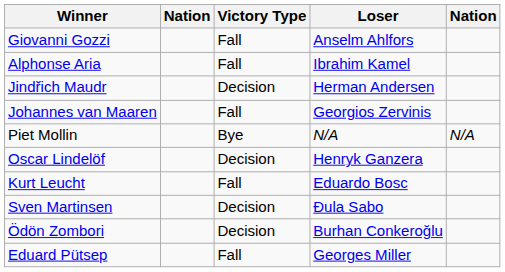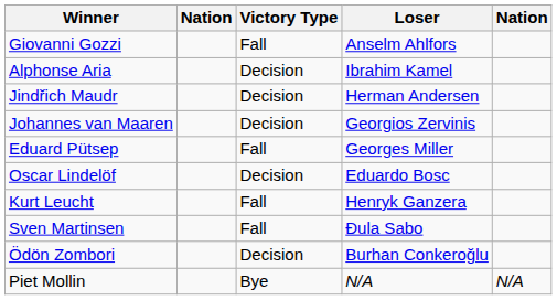 <table class="wikitable sortable" style="text-align:left;">
 <tr>
 <th>Winner</th>
 <th>Nation</th>
 <th>Victory Type</th>
 <th>Loser</th>
 <th>Nation</th>
 </tr>
 <tr>
 <td><a href='#'>Giovanni Gozzi</a></td>
 <td></td>
 <td>Fall</td>
 <td><a href='#'>Anselm Ahlfors</a></td>
 <td></td>
 </tr>
 <tr>
 <td><a href='#'>Alphonse Aria</a></td>
 <td></td>
-<td>Fall</td>
+<td>Decision</td>
 <td><a href='#'>Ibrahim Kamel</a></td>
 <td></td>
 </tr>
 <tr>
 <td><a href='#'>Jindřich Maudr</a></td>
 <td></td>
 <td>Decision</td>
 <td><a href='#'>Herman Andersen</a></td>
 <td></td>
 </tr>
 <tr>
 <td><a href='#'>Johannes van Maaren</a></td>
 <td></td>
-<td>Fall</td>
+<td>Decision</td>
 <td><a href='#'>Georgios Zervinis</a></td>
 <td></td>
 </tr>
 <tr>
-<td>Piet Mollin</td>
+<td><a href='#'>Eduard Pütsep</a></td>
 <td></td>
-<td>Bye</td>
-<td><em>N/A</em></td>
-<td><em>N/A</em></td>
+<td>Fall</td>
+<td><a href='#'>Georges Miller</a></td>
+<td></td>
 </tr>
 <tr>
 <td><a href='#'>Oscar Lindelöf</a></td>
 <td></td>
 <td>Decision</td>
-<td><a href='#'>Henryk Ganzera</a></td>
+<td><a href='#'>Eduardo Bosc</a></td>
 <td></td>
 </tr>
 <tr>
 <td><a href='#'>Kurt Leucht</a></td>
 <td></td>
 <td>Fall</td>
-<td><a href='#'>Eduardo Bosc</a></td>
+<td><a href='#'>Henryk Ganzera</a></td>
 <td></td>
 </tr>
 <tr>
 <td><a href='#'>Sven Martinsen</a></td>
 <td></td>
-<td>Decision</td>
+<td>Fall</td>
 <td><a href='#'>Ðula Sabo</a></td>
 <td></td>
 </tr>
 <tr>
 <td><a href='#'>Ödön Zombori</a></td>
 <td></td>
 <td>Decision</td>
 <td><a href='#'>Burhan Conkeroğlu</a></td>
 <td></td>
 </tr>
 <tr>
-<td><a href='#'>Eduard Pütsep</a></td>
+<td>Piet Mollin</td>
 <td></td>
-<td>Fall</td>
-<td><a href='#'>Georges Miller</a></td>
-<td></td>
+<td>Bye</td>
+<td><em>N/A</em></td>
+<td><em>N/A</em></td>
 </tr>
 </table>
